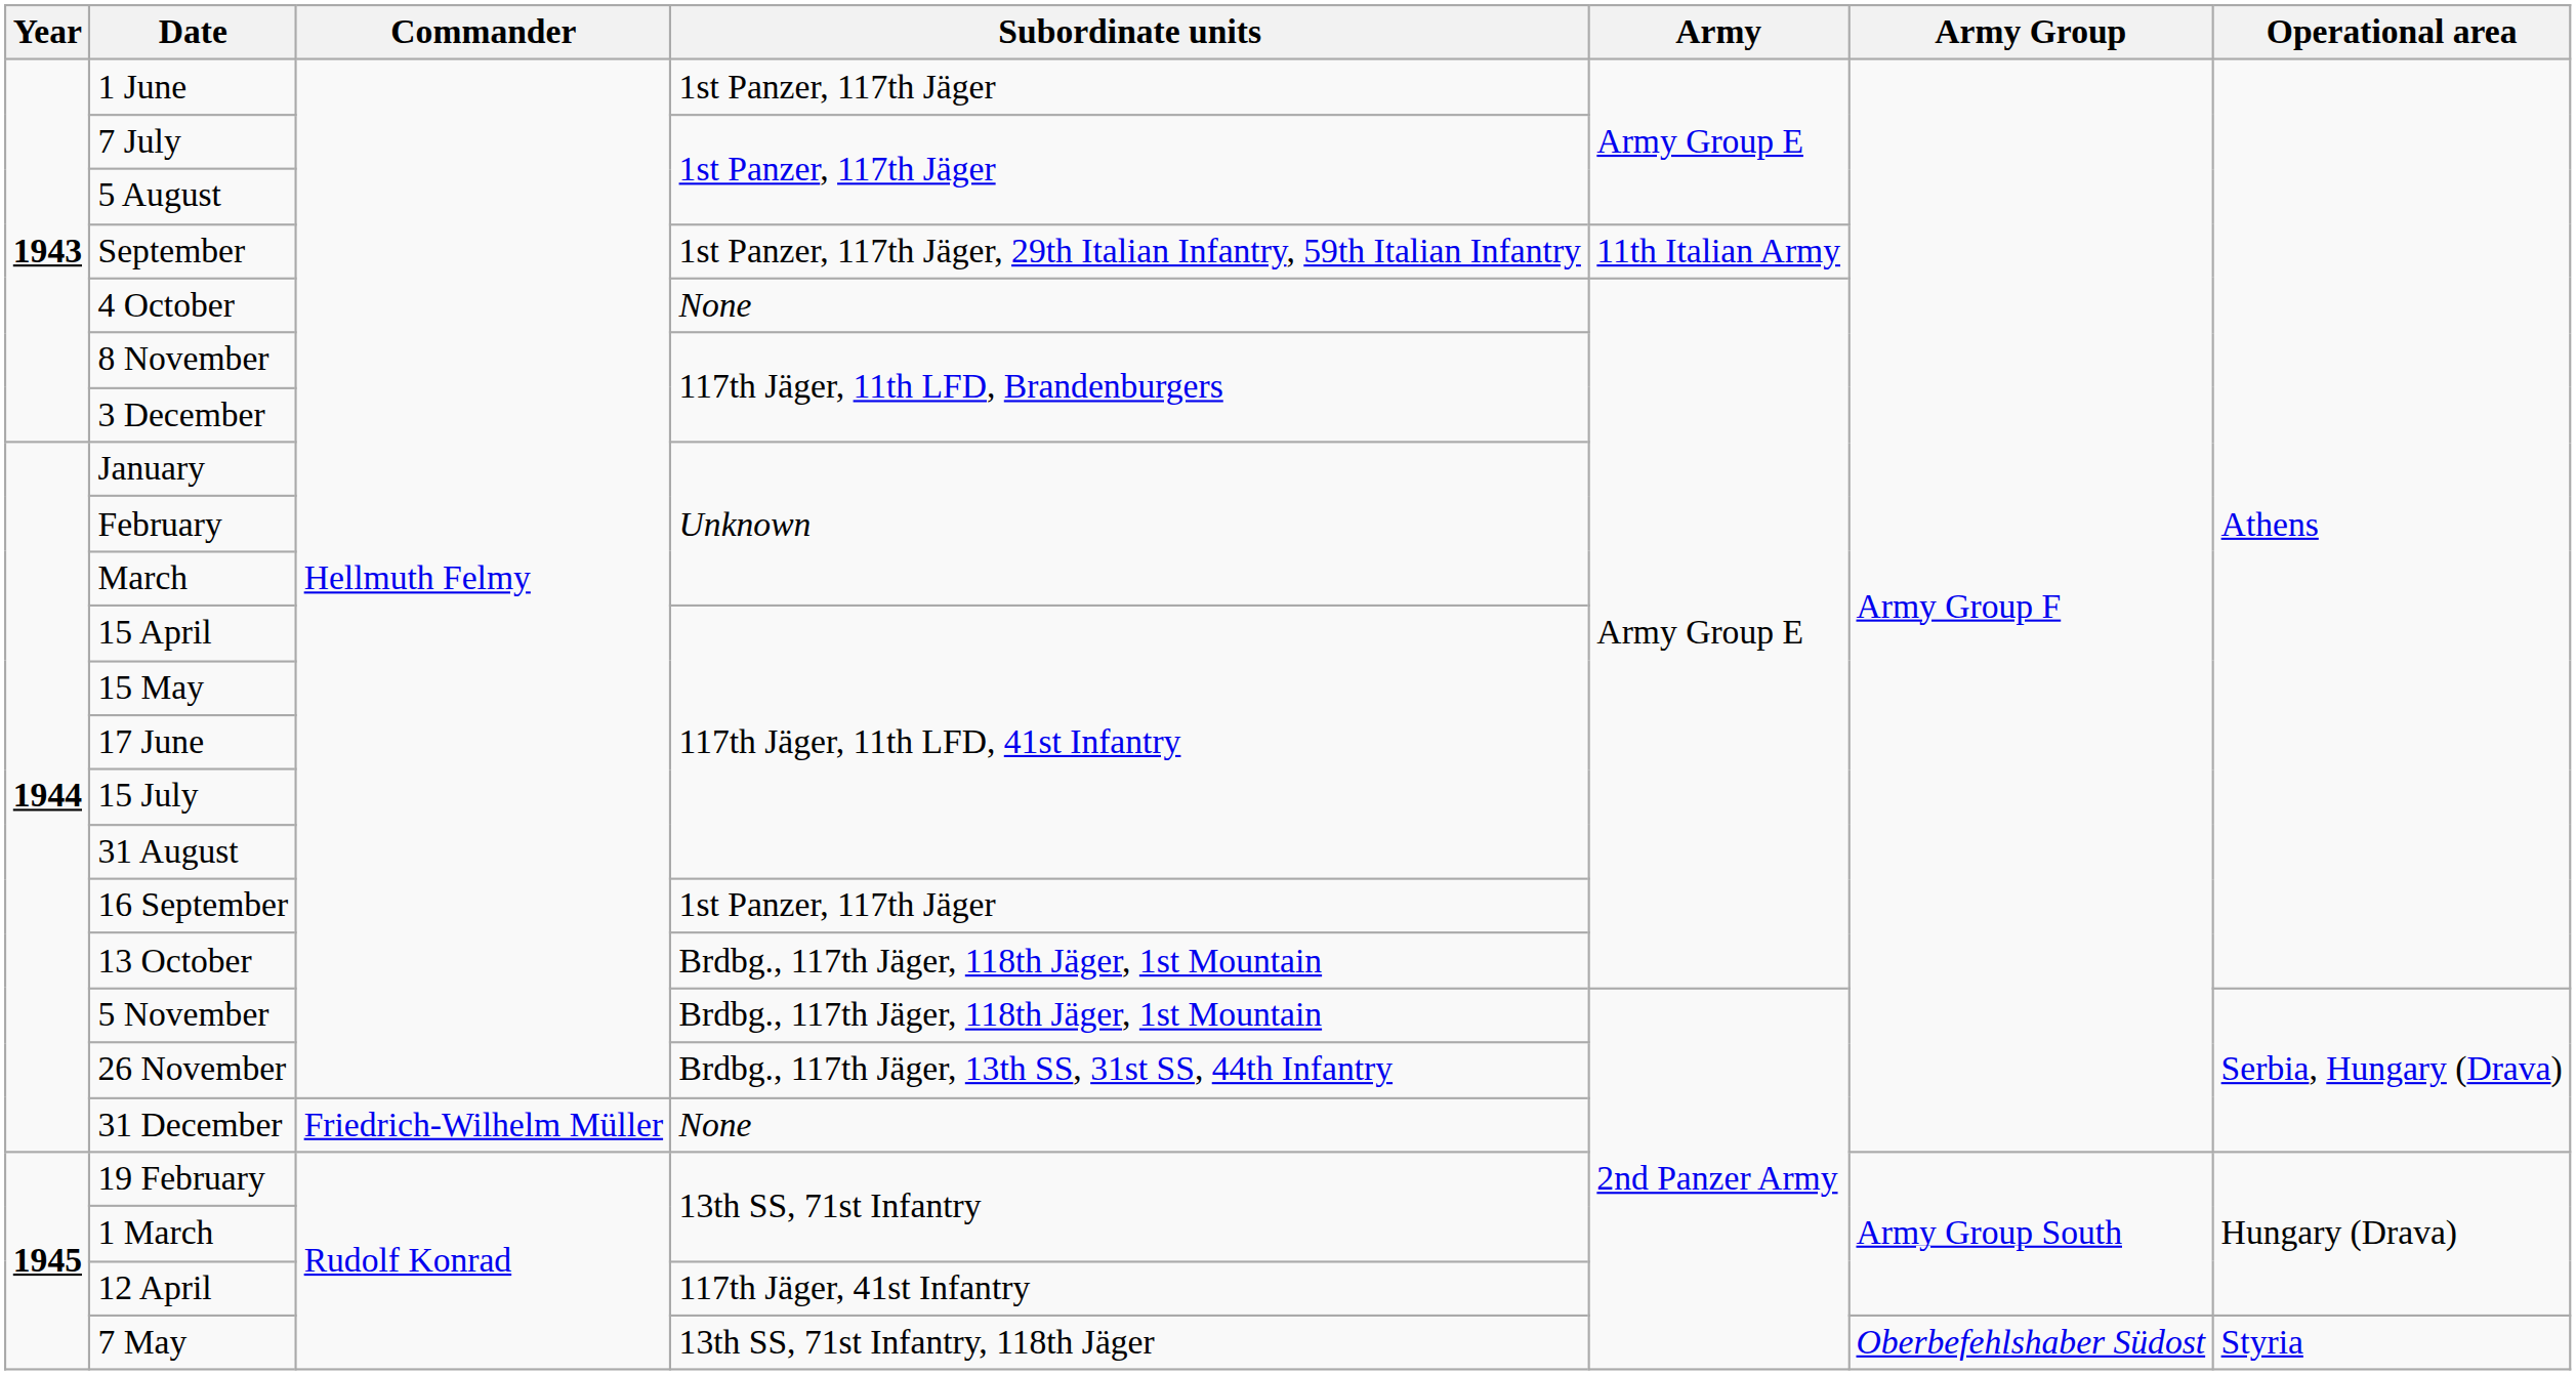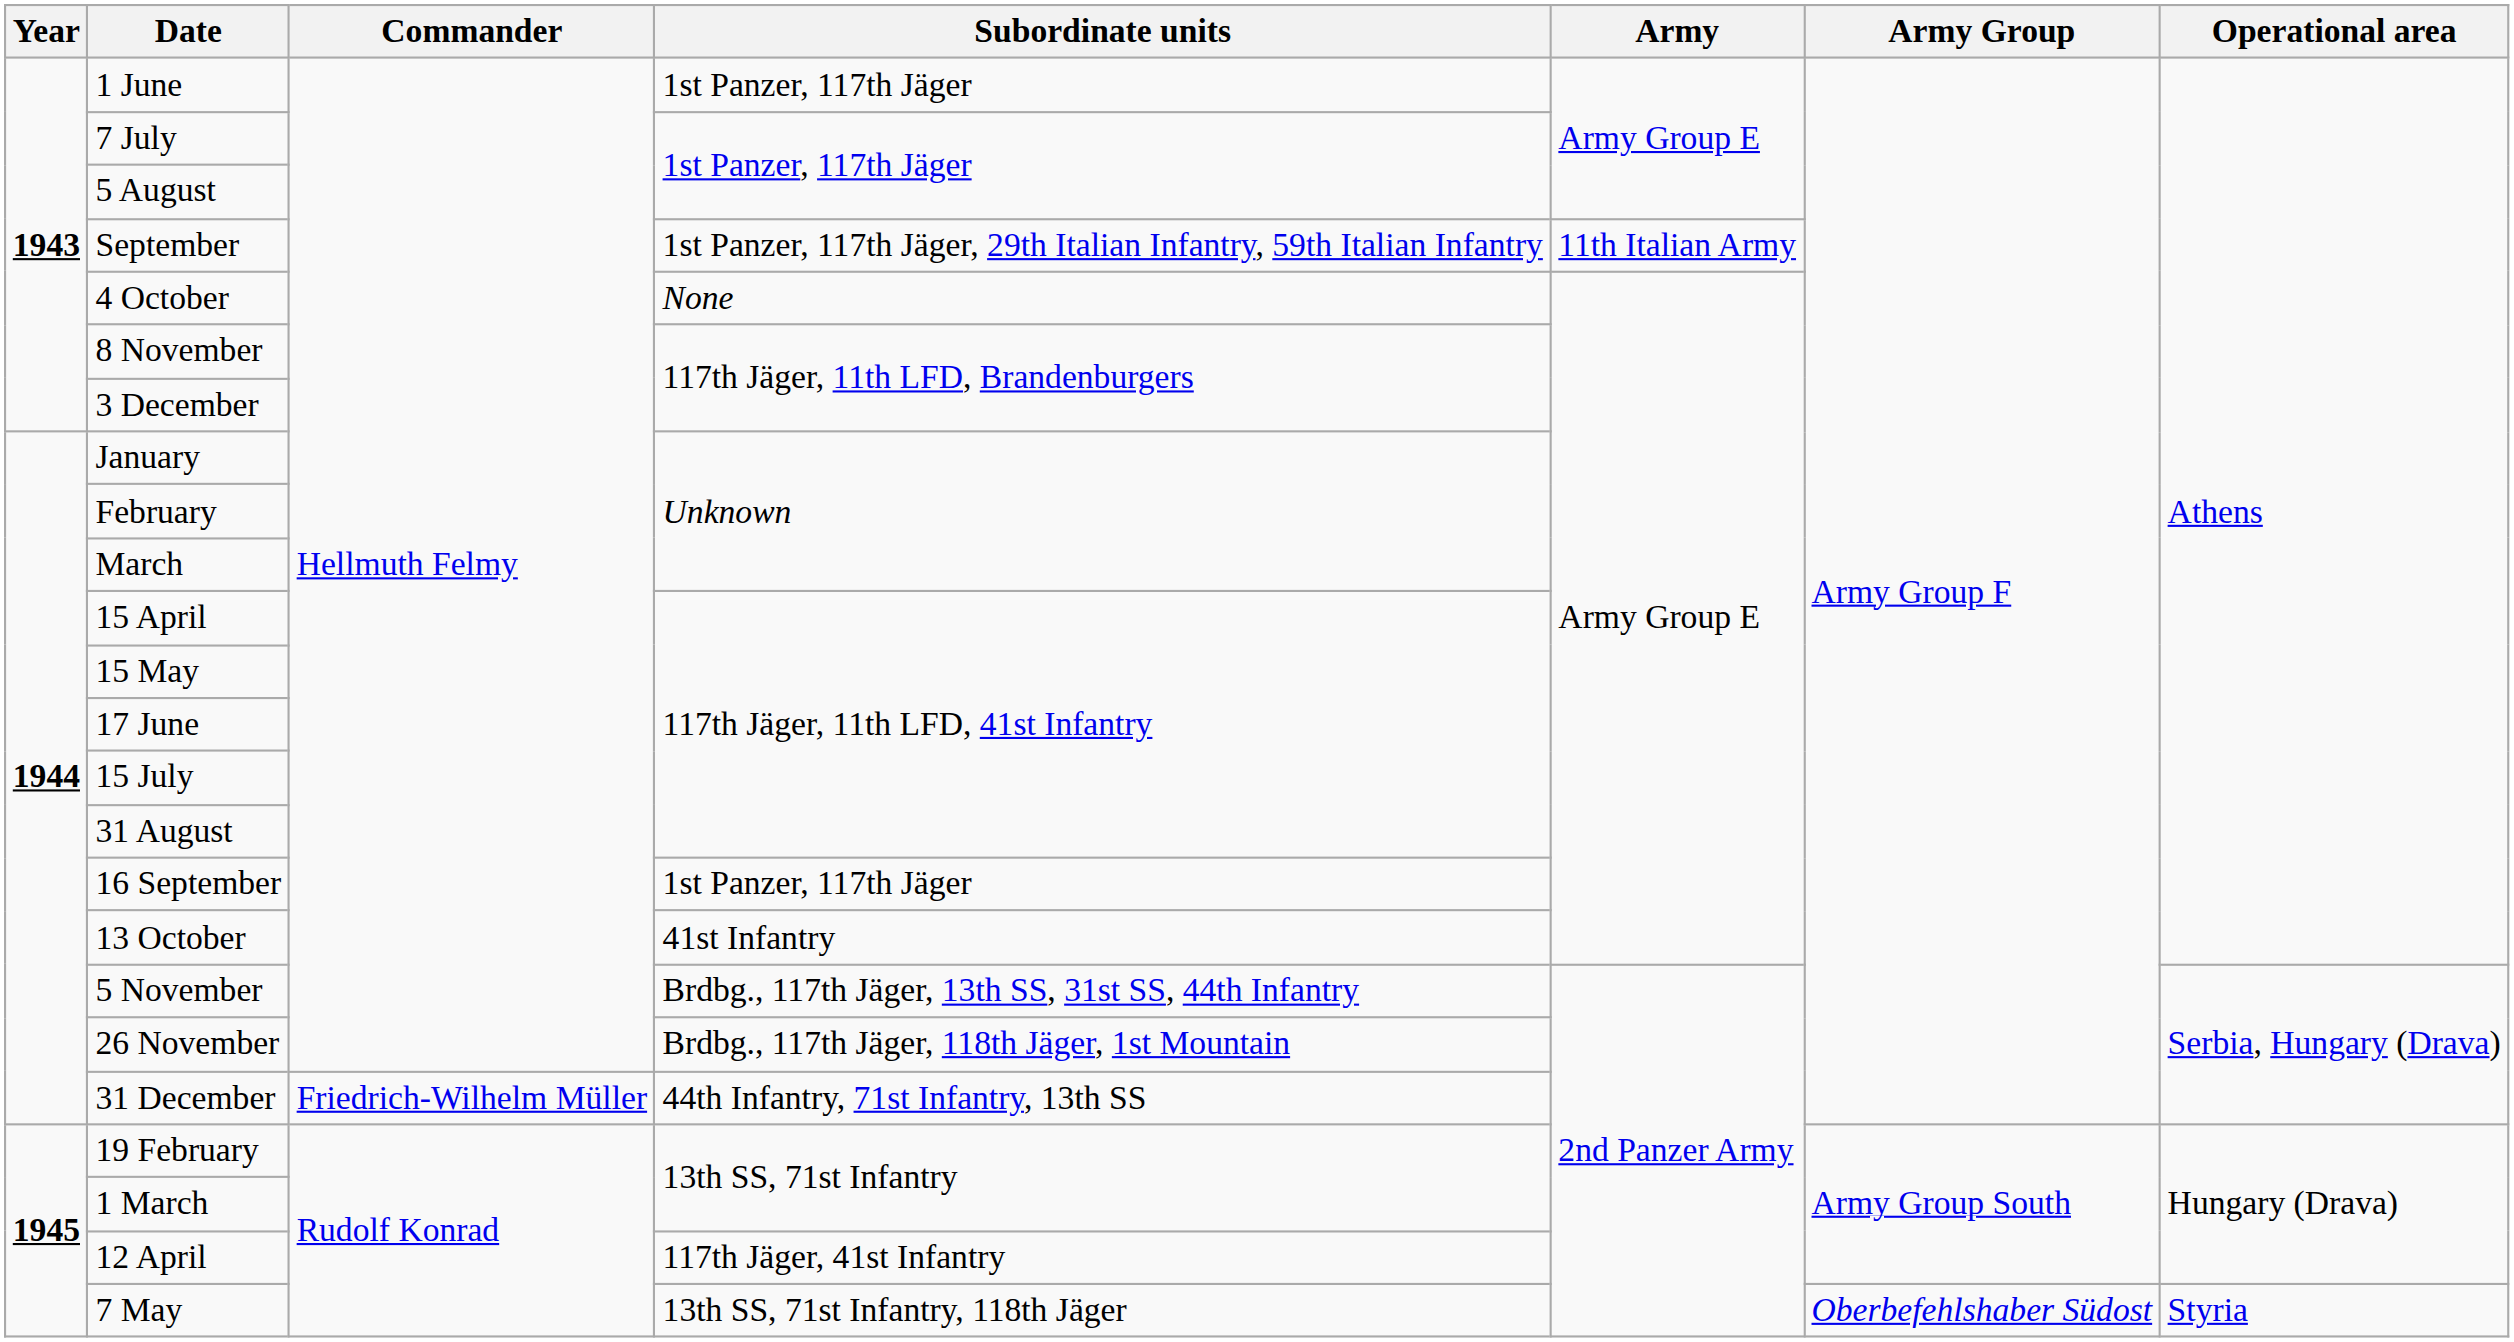 <table class="wikitable">
 <tr>
 <th>Year</th>
 <th>Date</th>
 <th>Commander</th>
 <th>Subordinate units</th>
 <th>Army</th>
 <th>Army Group</th>
 <th>Operational area</th>
 </tr>
 <tr>
 <td rowspan="7"><strong><u>1943</u></strong></td>
 <td>1 June</td>
 <td rowspan="19"><a href='#'>Hellmuth Felmy</a></td>
 <td>1st Panzer, 117th Jäger</td>
 <td rowspan="3"><a href='#'>Army Group E</a></td>
 <td rowspan="20"><a href='#'>Army Group F</a></td>
 <td rowspan="17"><a href='#'>Athens</a></td>
 </tr>
 <tr>
 <td>7 July</td>
 <td rowspan="2"><a href='#'>1st Panzer</a>, <a href='#'>117th Jäger</a></td>
 </tr>
 <tr>
 <td>5 August</td>
 </tr>
 <tr>
 <td>September</td>
 <td>1st Panzer, 117th Jäger, <a href='#'>29th Italian Infantry</a>, <a href='#'>59th Italian Infantry</a></td>
 <td><a href='#'>11th Italian Army</a></td>
 </tr>
 <tr>
 <td>4 October</td>
 <td><em>None</em></td>
 <td rowspan="13">Army Group E</td>
 </tr>
 <tr>
 <td>8 November</td>
 <td rowspan="2">117th Jäger, <a href='#'>11th LFD</a>, <a href='#'>Brandenburgers</a></td>
 </tr>
 <tr>
 <td>3 December</td>
 </tr>
 <tr>
 <td rowspan="13"><strong><u>1944</u></strong></td>
 <td>January</td>
 <td rowspan="3"><em>Unknown</em></td>
 </tr>
 <tr>
 <td>February</td>
 </tr>
 <tr>
 <td>March</td>
 </tr>
 <tr>
 <td>15 April</td>
 <td rowspan="5">117th Jäger, 11th LFD, <a href='#'>41st Infantry</a></td>
 </tr>
 <tr>
 <td>15 May</td>
 </tr>
 <tr>
 <td>17 June</td>
 </tr>
 <tr>
 <td>15 July</td>
 </tr>
 <tr>
 <td>31 August</td>
 </tr>
 <tr>
 <td>16 September</td>
 <td>1st Panzer, 117th Jäger</td>
 </tr>
 <tr>
 <td>13 October</td>
-<td>Brdbg., 117th Jäger, <a href='#'>118th Jäger</a>, <a href='#'>1st Mountain</a></td>
+<td>41st Infantry</td>
 </tr>
 <tr>
 <td>5 November</td>
-<td>Brdbg., 117th Jäger, <a href='#'>118th Jäger</a>, <a href='#'>1st Mountain</a></td>
+<td>Brdbg., 117th Jäger, <a href='#'>13th SS</a>, <a href='#'>31st SS</a>, <a href='#'>44th Infantry</a></td>
 <td rowspan="7"><a href='#'>2nd Panzer Army</a></td>
 <td rowspan="3"><a href='#'>Serbia</a>, <a href='#'>Hungary</a> (<a href='#'>Drava</a>)</td>
 </tr>
 <tr>
 <td>26 November</td>
-<td>Brdbg., 117th Jäger, <a href='#'>13th SS</a>, <a href='#'>31st SS</a>, <a href='#'>44th Infantry</a></td>
+<td>Brdbg., 117th Jäger, <a href='#'>118th Jäger</a>, <a href='#'>1st Mountain</a></td>
 </tr>
 <tr>
 <td>31 December</td>
 <td><a href='#'>Friedrich-Wilhelm Müller</a></td>
-<td><em>None</em></td>
+<td>44th Infantry, <a href='#'>71st Infantry</a>, 13th SS</td>
 </tr>
 <tr>
 <td rowspan="4"><strong><u>1945</u></strong></td>
 <td>19 February</td>
 <td rowspan="4"><a href='#'>Rudolf Konrad</a></td>
 <td rowspan="2">13th SS, 71st Infantry</td>
 <td rowspan="3"><a href='#'>Army Group South</a></td>
 <td rowspan="3">Hungary (Drava)</td>
 </tr>
 <tr>
 <td>1 March</td>
 </tr>
 <tr>
 <td>12 April</td>
 <td>117th Jäger, 41st Infantry</td>
 </tr>
 <tr>
 <td>7 May</td>
 <td>13th SS, 71st Infantry, 118th Jäger</td>
 <td><em><a href='#'>Oberbefehlshaber Südost</a></em></td>
 <td><a href='#'>Styria</a></td>
 </tr>
 </table>
